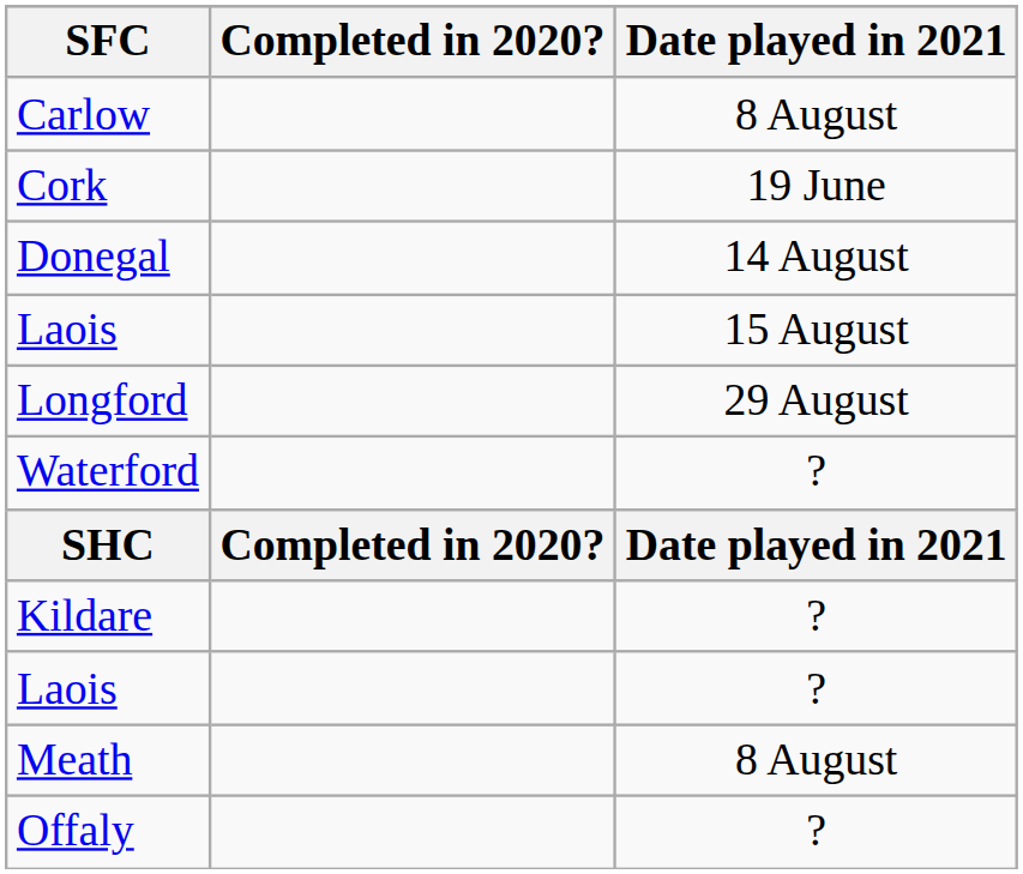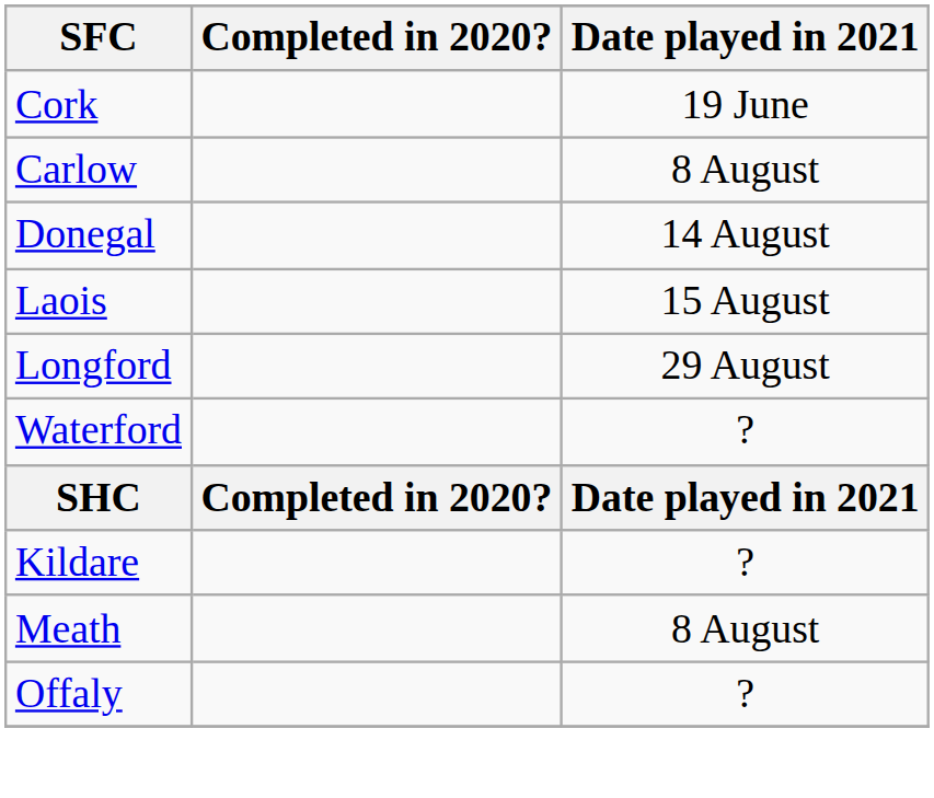 <table class="wikitable collapsible floatright">
 <tr>
 </tr>
 <tr>
 <th>SFC</th>
 <th>Completed in 2020?</th>
 <th>Date played in 2021</th>
 </tr>
 <tr>
+<td><a href='#'>Cork</a></td>
+<td style="text-align:center"></td>
+<td style="text-align:center;">19 June</td>
+</tr>
+<tr>
 <td><a href='#'>Carlow</a></td>
 <td style="text-align:center"></td>
 <td style="text-align:center;">8 August</td>
-</tr>
-<tr>
-<td><a href='#'>Cork</a></td>
-<td style="text-align:center"></td>
-<td style="text-align:center;">19 June</td>
 </tr>
 <tr>
 <td><a href='#'>Donegal</a></td>
 <td style="text-align:center"></td>
 <td style="text-align:center;">14 August</td>
 </tr>
 <tr>
 <td><a href='#'>Laois</a></td>
 <td style="text-align:center"></td>
 <td style="text-align:center;">15 August</td>
 </tr>
 <tr>
 <td><a href='#'>Longford</a></td>
 <td style="text-align:center"></td>
 <td style="text-align:center;">29 August</td>
 </tr>
 <tr>
 <td><a href='#'>Waterford</a></td>
 <td style="text-align:center"></td>
 <td style="text-align:center;">?</td>
 </tr>
 <tr>
 <th>SHC</th>
 <th>Completed in 2020?</th>
 <th>Date played in 2021</th>
 </tr>
 <tr>
 <td><a href='#'>Kildare</a></td>
 <td style="text-align:center"></td>
 <td style="text-align:center;">?</td>
 </tr>
 <tr>
-<td><a href='#'>Laois</a></td>
-<td style="text-align:center"></td>
-<td style="text-align:center;">?</td>
-</tr>
-<tr>
 <td><a href='#'>Meath</a></td>
 <td style="text-align:center"></td>
 <td style="text-align:center;">8 August</td>
 </tr>
 <tr>
 <td><a href='#'>Offaly</a></td>
 <td style="text-align:center"></td>
 <td style="text-align:center;">?</td>
 </tr>
 <tr>
 </tr>
 </table>
